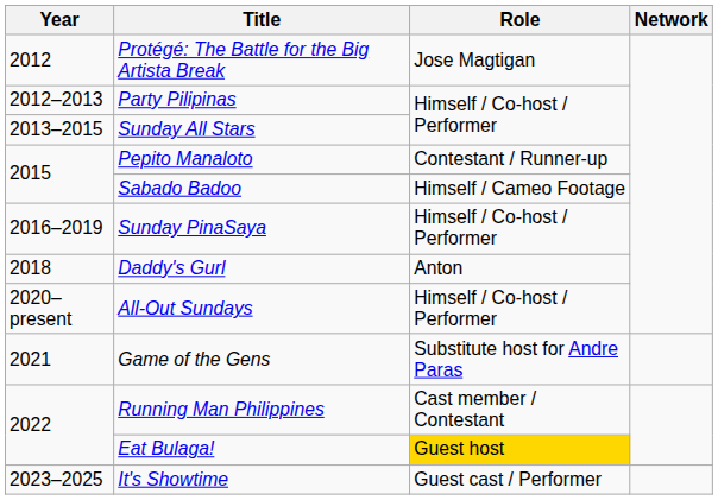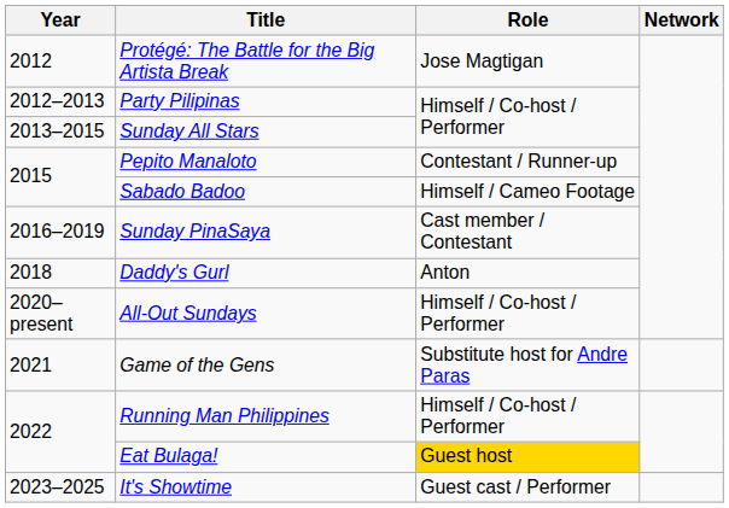 <table class="wikitable sortable">
 <tr>
 <th>Year</th>
 <th>Title</th>
 <th>Role</th>
 <th>Network</th>
 </tr>
 <tr>
 <td>2012</td>
 <td><em><a href='#'>Protégé: The Battle for the Big Artista Break</a></em></td>
 <td>Jose Magtigan</td>
 <td rowspan="8"></td>
 </tr>
 <tr>
 <td>2012–2013</td>
 <td><em><a href='#'>Party Pilipinas</a></em></td>
 <td rowspan="2">Himself / Co-host / Performer</td>
 </tr>
 <tr>
 <td>2013–2015</td>
 <td><em><a href='#'>Sunday All Stars</a></em></td>
 </tr>
 <tr>
 <td rowspan="2">2015</td>
 <td><em><a href='#'>Pepito Manaloto</a></em></td>
 <td>Contestant / Runner-up</td>
 </tr>
 <tr>
 <td><em><a href='#'>Sabado Badoo</a></em></td>
 <td>Himself / Cameo Footage</td>
 </tr>
 <tr>
 <td>2016–2019</td>
 <td><em><a href='#'>Sunday PinaSaya</a></em></td>
-<td>Himself / Co-host / Performer</td>
+<td>Cast member / Contestant</td>
 </tr>
 <tr>
 <td>2018</td>
 <td><em><a href='#'>Daddy's Gurl</a></em></td>
 <td>Anton</td>
 </tr>
 <tr>
 <td>2020–present</td>
 <td><em><a href='#'>All-Out Sundays</a></em></td>
 <td>Himself / Co-host / Performer</td>
 </tr>
 <tr>
 <td>2021</td>
 <td><em>Game of the Gens</em></td>
 <td>Substitute host for <a href='#'>Andre Paras</a></td>
 <td></td>
 </tr>
 <tr>
 <td rowspan="2">2022</td>
 <td><em><a href='#'>Running Man Philippines</a></em></td>
-<td>Cast member / Contestant</td>
+<td>Himself / Co-host / Performer</td>
 <td rowspan="2"></td>
 </tr>
 <tr>
 <td><em><a href='#'>Eat Bulaga!</a></em></td>
 <td style="background: gold;">Guest host</td>
 </tr>
 <tr>
 <td>2023–2025</td>
 <td><em><a href='#'>It's Showtime</a></em></td>
 <td>Guest cast / Performer</td>
 <td></td>
 </tr>
 </table>
